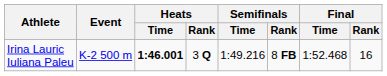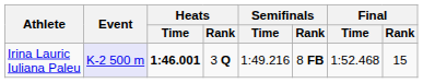 <table class="wikitable" style="font-size:90%">
 <tr>
 <th rowspan=2>Athlete</th>
 <th rowspan=2>Event</th>
 <th colspan=2>Heats</th>
 <th colspan=2>Semifinals</th>
 <th colspan=2>Final</th>
 </tr>
 <tr style="font-size:95%">
 <th>Time</th>
 <th>Rank</th>
 <th>Time</th>
 <th>Rank</th>
 <th>Time</th>
 <th>Rank</th>
 </tr>
 <tr align=center>
 <td align=left><a href='#'>Irina Lauric</a><br><a href='#'>Iuliana Paleu</a></td>
-<td align=left><a href='#'>K-2 500 m</a></td>
+<td align=left style="background: lavender;"><a href='#'>K-2 500 m</a></td>
 <td><strong>1:46.001</strong></td>
 <td>3 <strong>Q</strong></td>
 <td>1:49.216</td>
 <td>8 <strong>FB</strong></td>
 <td>1:52.468</td>
-<td>16</td>
+<td>15</td>
 </tr>
 </table>
